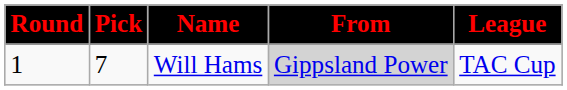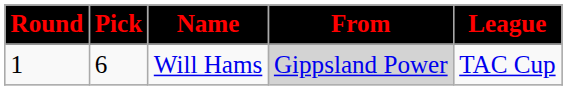 <table class="wikitable">
 <tr>
 <th style="background:#000; color:red; text-align:center;">Round</th>
 <th style="background:#000; color:red; text-align:center;">Pick</th>
 <th style="background:#000; color:red; text-align:center;">Name</th>
 <th style="background:#000; color:red; text-align:center;">From</th>
 <th style="background:#000; color:red; text-align:center;">League</th>
 </tr>
 <tr>
 <td>1</td>
-<td>7</td>
+<td>6</td>
 <td> <a href='#'>Will Hams</a></td>
 <td style="background: lightgrey;"><a href='#'>Gippsland Power</a></td>
 <td><a href='#'>TAC Cup</a></td>
 </tr>
 </table>
